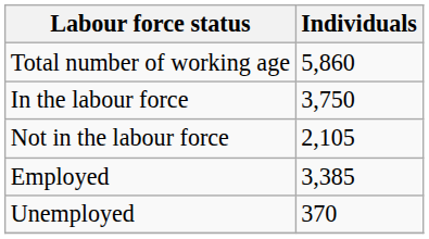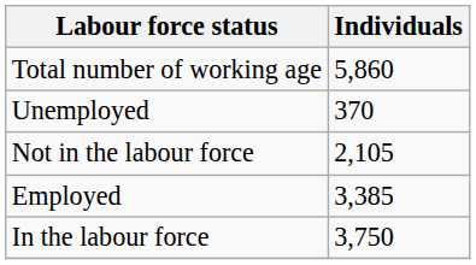 <table class="wikitable">
 <tr>
 <th>Labour force status</th>
 <th>Individuals</th>
 </tr>
 <tr>
 <td>Total number of working age</td>
 <td>5,860</td>
 </tr>
 <tr>
-<td>In the labour force</td>
-<td>3,750</td>
+<td>Unemployed</td>
+<td>370</td>
 </tr>
 <tr>
 <td>Not in the labour force</td>
 <td>2,105</td>
 </tr>
 <tr>
 <td>Employed</td>
 <td>3,385</td>
 </tr>
 <tr>
-<td>Unemployed</td>
-<td>370</td>
+<td>In the labour force</td>
+<td>3,750</td>
 </tr>
 <tr>
 </tr>
 </table>
